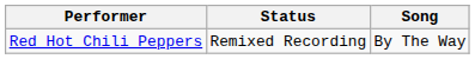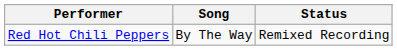 <table class="wikitable" style="font-size:85%">
 <tr>
 <th>Performer</th>
+<th>Song</th>
 <th>Status</th>
-<th>Song</th>
 </tr>
 <tr>
 <td><a href='#'>Red Hot Chili Peppers</a></td>
+<td>By The Way</td>
 <td>Remixed Recording</td>
-<td>By The Way</td>
 </tr>
 </table>
